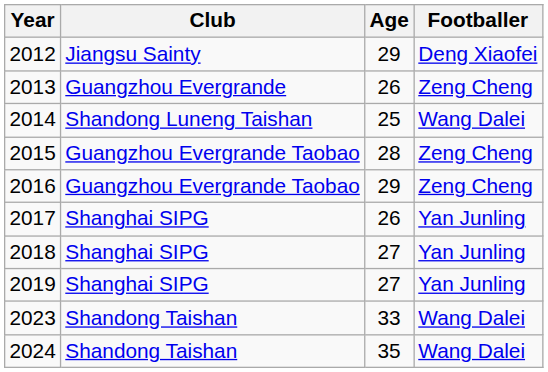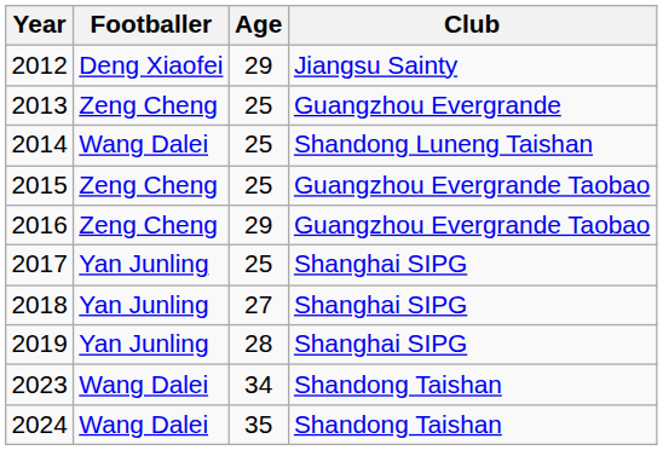 <table class="wikitable">
 <tr>
 <th>Year</th>
+<th>Footballer</th>
+<th>Age</th>
 <th>Club</th>
-<th>Age</th>
-<th>Footballer</th>
 </tr>
 <tr>
 <td>2012</td>
+<td> <a href='#'>Deng Xiaofei</a></td>
+<td align=center>29</td>
 <td><a href='#'>Jiangsu Sainty</a></td>
-<td align=center>29</td>
-<td> <a href='#'>Deng Xiaofei</a></td>
 </tr>
 <tr>
 <td>2013</td>
+<td> <a href='#'>Zeng Cheng</a></td>
+<td align=center>25</td>
 <td><a href='#'>Guangzhou Evergrande</a></td>
-<td align=center>26</td>
-<td> <a href='#'>Zeng Cheng</a></td>
 </tr>
 <tr>
 <td>2014</td>
+<td> <a href='#'>Wang Dalei</a></td>
+<td align=center>25</td>
 <td><a href='#'>Shandong Luneng Taishan</a></td>
-<td align=center>25</td>
-<td> <a href='#'>Wang Dalei</a></td>
 </tr>
 <tr>
 <td>2015</td>
+<td> <a href='#'>Zeng Cheng</a></td>
+<td align=center>25</td>
 <td><a href='#'>Guangzhou Evergrande Taobao</a></td>
-<td align=center>28</td>
-<td> <a href='#'>Zeng Cheng</a></td>
 </tr>
 <tr>
 <td>2016</td>
+<td> <a href='#'>Zeng Cheng</a></td>
+<td align=center>29</td>
 <td><a href='#'>Guangzhou Evergrande Taobao</a></td>
-<td align=center>29</td>
-<td> <a href='#'>Zeng Cheng</a></td>
 </tr>
 <tr>
 <td>2017</td>
+<td> <a href='#'>Yan Junling</a></td>
+<td align=center>25</td>
 <td><a href='#'>Shanghai SIPG</a></td>
-<td align=center>26</td>
-<td> <a href='#'>Yan Junling</a></td>
 </tr>
 <tr>
 <td>2018</td>
+<td> <a href='#'>Yan Junling</a></td>
+<td align=center>27</td>
 <td><a href='#'>Shanghai SIPG</a></td>
-<td align=center>27</td>
-<td> <a href='#'>Yan Junling</a></td>
 </tr>
 <tr>
 <td>2019</td>
+<td> <a href='#'>Yan Junling</a></td>
+<td align=center>28</td>
 <td><a href='#'>Shanghai SIPG</a></td>
-<td align=center>27</td>
-<td> <a href='#'>Yan Junling</a></td>
 </tr>
 <tr>
 <td>2023</td>
+<td> <a href='#'>Wang Dalei</a></td>
+<td align=center>34</td>
 <td><a href='#'>Shandong Taishan</a></td>
-<td align=center>33</td>
-<td> <a href='#'>Wang Dalei</a></td>
 </tr>
 <tr>
 <td>2024</td>
+<td> <a href='#'>Wang Dalei</a></td>
+<td align=center>35</td>
 <td><a href='#'>Shandong Taishan</a></td>
-<td align=center>35</td>
-<td> <a href='#'>Wang Dalei</a></td>
 </tr>
 </table>
